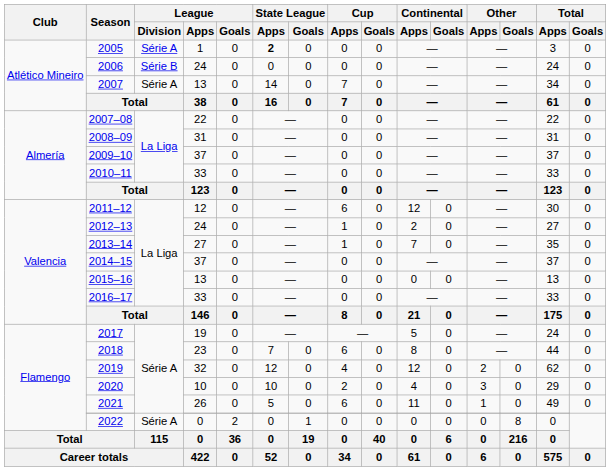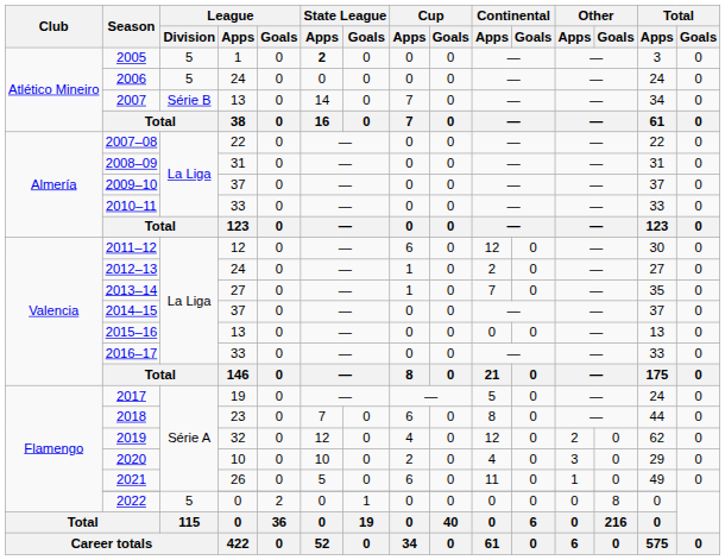 <table class="wikitable" style="text-align: center;">
 <tr>
 <th rowspan="2">Club</th>
 <th rowspan="2">Season</th>
 <th colspan="3">League</th>
 <th colspan="2">State League</th>
 <th colspan="2">Cup</th>
 <th colspan="2">Continental</th>
 <th colspan="2">Other</th>
 <th colspan="2">Total</th>
 </tr>
 <tr>
 <th>Division</th>
 <th>Apps</th>
 <th>Goals</th>
 <th>Apps</th>
 <th>Goals</th>
 <th>Apps</th>
 <th>Goals</th>
 <th>Apps</th>
 <th>Goals</th>
 <th>Apps</th>
 <th>Goals</th>
 <th>Apps</th>
 <th>Goals</th>
 </tr>
 <tr>
 <td rowspan="4" valign="center"><a href='#'>Atlético Mineiro</a></td>
 <td><a href='#'>2005</a></td>
-<td><a href='#'>Série A</a></td>
+<td>5</td>
 <td>1</td>
 <td>0</td>
 <td><strong>2</strong></td>
 <td>0</td>
 <td>0</td>
 <td>0</td>
 <td colspan="2">—</td>
 <td colspan="2">—</td>
 <td>3</td>
 <td>0</td>
 </tr>
 <tr>
 <td><a href='#'>2006</a></td>
-<td><a href='#'>Série B</a></td>
+<td>5</td>
 <td>24</td>
 <td>0</td>
 <td>0</td>
 <td>0</td>
 <td>0</td>
 <td>0</td>
 <td colspan="2">—</td>
 <td colspan="2">—</td>
 <td>24</td>
 <td>0</td>
 </tr>
 <tr>
 <td><a href='#'>2007</a></td>
-<td>Série A</td>
+<td><a href='#'>Série B</a></td>
 <td>13</td>
 <td>0</td>
 <td>14</td>
 <td>0</td>
 <td>7</td>
 <td>0</td>
 <td colspan="2">—</td>
 <td colspan="2">—</td>
 <td>34</td>
 <td>0</td>
 </tr>
 <tr>
 <th colspan="2">Total</th>
 <th>38</th>
 <th>0</th>
 <th>16</th>
 <th>0</th>
 <th>7</th>
 <th>0</th>
 <th colspan="2">—</th>
 <th colspan="2">—</th>
 <th>61</th>
 <th>0</th>
 </tr>
 <tr>
 <td rowspan="5" valign="center"><a href='#'>Almería</a></td>
 <td><a href='#'>2007–08</a></td>
 <td rowspan="4" valign="center"><a href='#'>La Liga</a></td>
 <td>22</td>
 <td>0</td>
 <td colspan="2">—</td>
 <td>0</td>
 <td>0</td>
 <td colspan="2">—</td>
 <td colspan="2">—</td>
 <td>22</td>
 <td>0</td>
 </tr>
 <tr>
 <td><a href='#'>2008–09</a></td>
 <td>31</td>
 <td>0</td>
 <td colspan="2">—</td>
 <td>0</td>
 <td>0</td>
 <td colspan="2">—</td>
 <td colspan="2">—</td>
 <td>31</td>
 <td>0</td>
 </tr>
 <tr>
 <td><a href='#'>2009–10</a></td>
 <td>37</td>
 <td>0</td>
 <td colspan="2">—</td>
 <td>0</td>
 <td>0</td>
 <td colspan="2">—</td>
 <td colspan="2">—</td>
 <td>37</td>
 <td>0</td>
 </tr>
 <tr>
 <td><a href='#'>2010–11</a></td>
 <td>33</td>
 <td>0</td>
 <td colspan="2">—</td>
 <td>0</td>
 <td>0</td>
 <td colspan="2">—</td>
 <td colspan="2">—</td>
 <td>33</td>
 <td>0</td>
 </tr>
 <tr>
 <th colspan="2">Total</th>
 <th>123</th>
 <th>0</th>
 <th colspan="2">—</th>
 <th>0</th>
 <th>0</th>
 <th colspan="2">—</th>
 <th colspan="2">—</th>
 <th>123</th>
 <th>0</th>
 </tr>
 <tr>
 <td rowspan="7" valign="center"><a href='#'>Valencia</a></td>
 <td><a href='#'>2011–12</a></td>
 <td rowspan="6" valign="center">La Liga</td>
 <td>12</td>
 <td>0</td>
 <td colspan="2">—</td>
 <td>6</td>
 <td>0</td>
 <td>12</td>
 <td>0</td>
 <td colspan="2">—</td>
 <td>30</td>
 <td>0</td>
 </tr>
 <tr>
 <td><a href='#'>2012–13</a></td>
 <td>24</td>
 <td>0</td>
 <td colspan="2">—</td>
 <td>1</td>
 <td>0</td>
 <td>2</td>
 <td>0</td>
 <td colspan="2">—</td>
 <td>27</td>
 <td>0</td>
 </tr>
 <tr>
 <td><a href='#'>2013–14</a></td>
 <td>27</td>
 <td>0</td>
 <td colspan="2">—</td>
 <td>1</td>
 <td>0</td>
 <td>7</td>
 <td>0</td>
 <td colspan="2">—</td>
 <td>35</td>
 <td>0</td>
 </tr>
 <tr>
 <td><a href='#'>2014–15</a></td>
 <td>37</td>
 <td>0</td>
 <td colspan="2">—</td>
 <td>0</td>
 <td>0</td>
 <td colspan="2">—</td>
 <td colspan="2">—</td>
 <td>37</td>
 <td>0</td>
 </tr>
 <tr>
 <td><a href='#'>2015–16</a></td>
 <td>13</td>
 <td>0</td>
 <td colspan="2">—</td>
 <td>0</td>
 <td>0</td>
 <td>0</td>
 <td>0</td>
 <td colspan="2">—</td>
 <td>13</td>
 <td>0</td>
 </tr>
 <tr>
 <td><a href='#'>2016–17</a></td>
 <td>33</td>
 <td>0</td>
 <td colspan="2">—</td>
 <td>0</td>
 <td>0</td>
 <td colspan="2">—</td>
 <td colspan="2">—</td>
 <td>33</td>
 <td>0</td>
 </tr>
 <tr>
 <th colspan="2">Total</th>
 <th>146</th>
 <th>0</th>
 <th colspan="2">—</th>
 <th>8</th>
 <th>0</th>
 <th>21</th>
 <th>0</th>
 <th colspan="2">—</th>
 <th>175</th>
 <th>0</th>
 </tr>
 <tr>
 <td rowspan="7" valign="center"><a href='#'>Flamengo</a></td>
 <td><a href='#'>2017</a></td>
 <td rowspan="6" valign="center">Série A</td>
 <td>19</td>
 <td>0</td>
 <td colspan="2">—</td>
 <td colspan="2">—</td>
 <td>5</td>
 <td>0</td>
 <td colspan="2">—</td>
 <td>24</td>
 <td>0</td>
 </tr>
 <tr>
 <td><a href='#'>2018</a></td>
 <td>23</td>
 <td>0</td>
 <td>7</td>
 <td>0</td>
 <td>6</td>
 <td>0</td>
 <td>8</td>
 <td>0</td>
 <td colspan="2">—</td>
 <td>44</td>
 <td>0</td>
 </tr>
 <tr>
 <td><a href='#'>2019</a></td>
 <td>32</td>
 <td>0</td>
 <td>12</td>
 <td>0</td>
 <td>4</td>
 <td>0</td>
 <td>12</td>
 <td>0</td>
 <td>2</td>
 <td>0</td>
 <td>62</td>
 <td>0</td>
 </tr>
 <tr>
 <td><a href='#'>2020</a></td>
 <td>10</td>
 <td>0</td>
 <td>10</td>
 <td>0</td>
 <td>2</td>
 <td>0</td>
 <td>4</td>
 <td>0</td>
 <td>3</td>
 <td>0</td>
 <td>29</td>
 <td>0</td>
 </tr>
 <tr>
 <td><a href='#'>2021</a></td>
 <td>26</td>
 <td>0</td>
 <td>5</td>
 <td>0</td>
 <td>6</td>
 <td>0</td>
 <td>11</td>
 <td>0</td>
 <td>1</td>
 <td>0</td>
 <td>49</td>
 <td>0</td>
 </tr>
 <tr>
 </tr>
 <tr>
 <td><a href='#'>2022</a></td>
-<td>Série A</td>
+<td>5</td>
 <td>0</td>
 <td>2</td>
 <td>0</td>
 <td>1</td>
 <td>0</td>
 <td 0>0</td>
 <td>0</td>
 <td>0</td>
 <td>0</td>
 <td>8</td>
 <td>0</td>
 </tr>
 <tr>
 <th colspan="2">Total</th>
 <th>115</th>
 <th>0</th>
 <th>36</th>
 <th>0</th>
 <th>19</th>
 <th>0</th>
 <th>40</th>
 <th>0</th>
 <th>6</th>
 <th>0</th>
 <th>216</th>
 <th>0</th>
 </tr>
 <tr>
 <th colspan="3">Career totals</th>
 <th>422</th>
 <th>0</th>
 <th>52</th>
 <th>0</th>
 <th>34</th>
 <th>0</th>
 <th>61</th>
 <th>0</th>
 <th>6</th>
 <th>0</th>
 <th>575</th>
 <th>0</th>
 </tr>
 </table>
